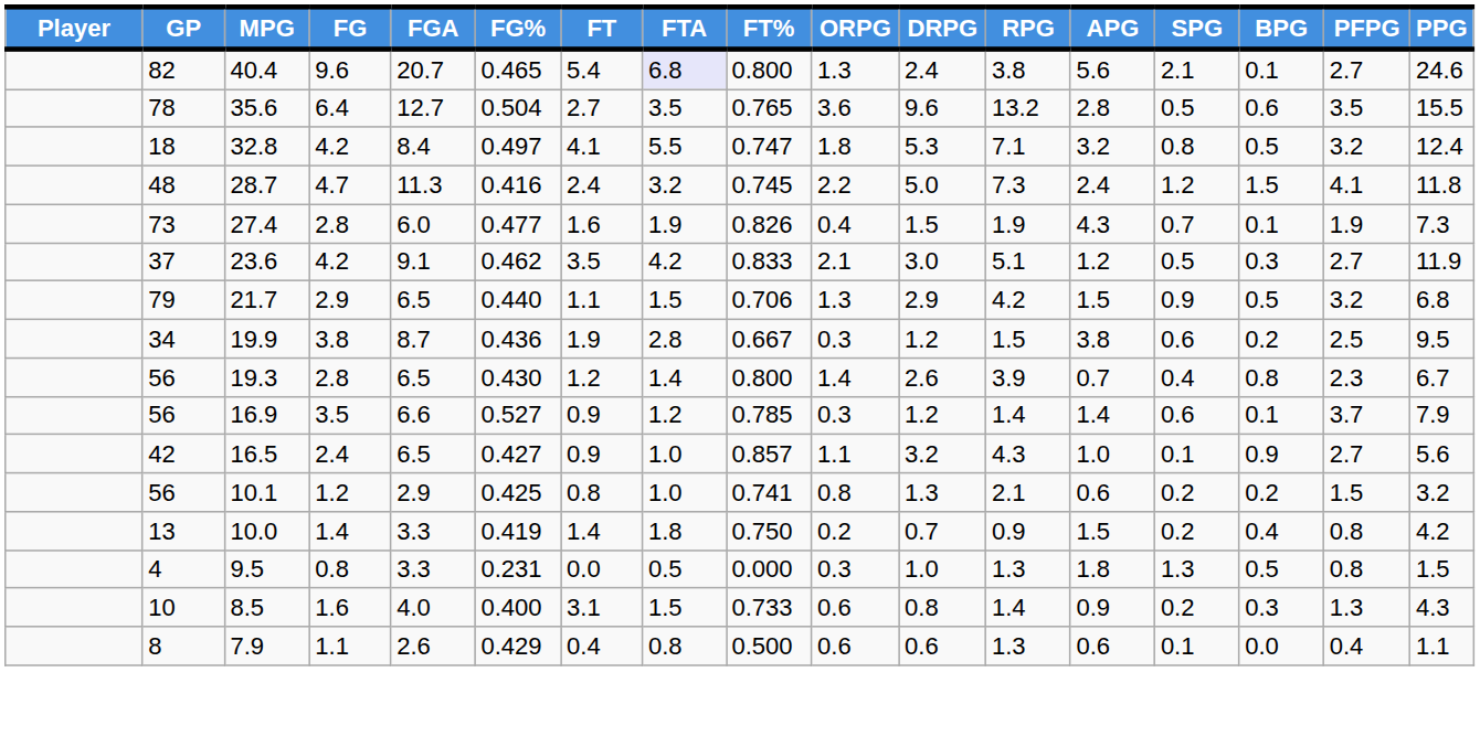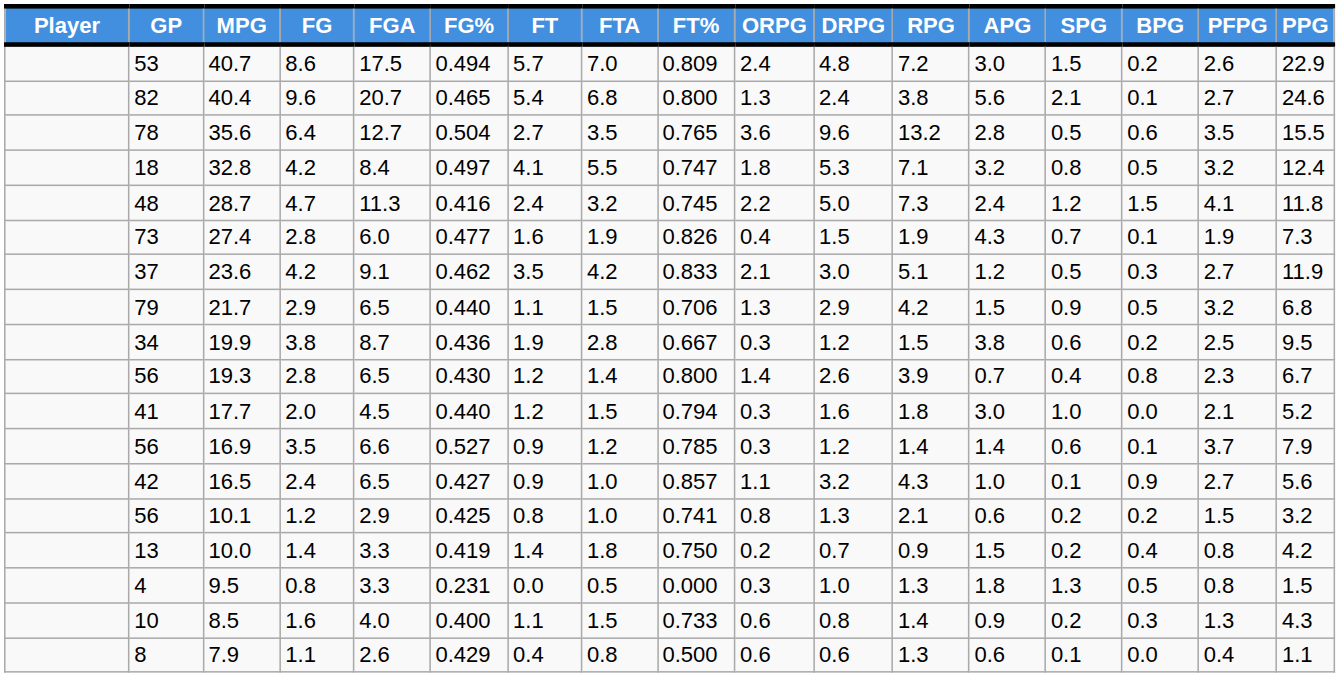 <table class="wikitable sortable" style="font-size: 90%">
 <tr>
 <th style="background: #428FDF; color:#FFFFFF; border-top:#000000 3px solid; border-bottom:#000000 3px solid;"  width="10%">Player</th>
 <th style="background: #428FDF; color:#FFFFFF; border-top:#000000 3px solid; border-bottom:#000000 3px solid;" width="6%">GP</th>
 <th style="background: #428FDF; color:#FFFFFF; border-top:#000000 3px solid; border-bottom:#000000 3px solid;" width="6%">MPG</th>
 <th style="background: #428FDF; color:#FFFFFF; border-top:#000000 3px solid; border-bottom:#000000 3px solid;" width="6%">FG</th>
 <th style="background: #428FDF; color:#FFFFFF; border-top:#000000 3px solid; border-bottom:#000000 3px solid;" width="6%">FGA</th>
 <th style="background: #428FDF; color:#FFFFFF; border-top:#000000 3px solid; border-bottom:#000000 3px solid;" width="6%">FG%</th>
 <th style="background: #428FDF; color:#FFFFFF; border-top:#000000 3px solid; border-bottom:#000000 3px solid;" width="6%">FT</th>
 <th style="background: #428FDF; color:#FFFFFF; border-top:#000000 3px solid; border-bottom:#000000 3px solid;" width="6%">FTA</th>
 <th style="background: #428FDF; color:#FFFFFF; border-top:#000000 3px solid; border-bottom:#000000 3px solid;" width="6%">FT%</th>
 <th style="background: #428FDF; color:#FFFFFF; border-top:#000000 3px solid; border-bottom:#000000 3px solid;" width="6%">ORPG</th>
 <th style="background: #428FDF; color:#FFFFFF; border-top:#000000 3px solid; border-bottom:#000000 3px solid;" width="6%">DRPG</th>
 <th style="background: #428FDF; color:#FFFFFF; border-top:#000000 3px solid; border-bottom:#000000 3px solid;" width="6%">RPG</th>
 <th style="background: #428FDF; color:#FFFFFF; border-top:#000000 3px solid; border-bottom:#000000 3px solid;" width="6%">APG</th>
 <th style="background: #428FDF; color:#FFFFFF; border-top:#000000 3px solid; border-bottom:#000000 3px solid;" width="6%">SPG</th>
 <th style="background: #428FDF; color:#FFFFFF; border-top:#000000 3px solid; border-bottom:#000000 3px solid;" width="6%">BPG</th>
 <th style="background: #428FDF; color:#FFFFFF; border-top:#000000 3px solid; border-bottom:#000000 3px solid;" width="6%">PFPG</th>
 <th style="background: #428FDF; color:#FFFFFF; border-top:#000000 3px solid; border-bottom:#000000 3px solid;" width="6%">PPG</th>
 </tr>
 <tr>
 <td></td>
+<td>53</td>
+<td>40.7</td>
+<td>8.6</td>
+<td>17.5</td>
+<td>0.494</td>
+<td>5.7</td>
+<td>7.0</td>
+<td>0.809</td>
+<td>2.4</td>
+<td>4.8</td>
+<td>7.2</td>
+<td>3.0</td>
+<td>1.5</td>
+<td>0.2</td>
+<td>2.6</td>
+<td>22.9</td>
+</tr>
+<tr>
+<td></td>
 <td>82</td>
 <td>40.4</td>
 <td>9.6</td>
 <td>20.7</td>
 <td>0.465</td>
 <td>5.4</td>
-<td style="background: lavender;">6.8</td>
+<td>6.8</td>
 <td>0.800</td>
 <td>1.3</td>
 <td>2.4</td>
 <td>3.8</td>
 <td>5.6</td>
 <td>2.1</td>
 <td>0.1</td>
 <td>2.7</td>
 <td>24.6</td>
 </tr>
 <tr>
 <td></td>
 <td>78</td>
 <td>35.6</td>
 <td>6.4</td>
 <td>12.7</td>
 <td>0.504</td>
 <td>2.7</td>
 <td>3.5</td>
 <td>0.765</td>
 <td>3.6</td>
 <td>9.6</td>
 <td>13.2</td>
 <td>2.8</td>
 <td>0.5</td>
 <td>0.6</td>
 <td>3.5</td>
 <td>15.5</td>
 </tr>
 <tr>
 <td></td>
 <td>18</td>
 <td>32.8</td>
 <td>4.2</td>
 <td>8.4</td>
 <td>0.497</td>
 <td>4.1</td>
 <td>5.5</td>
 <td>0.747</td>
 <td>1.8</td>
 <td>5.3</td>
 <td>7.1</td>
 <td>3.2</td>
 <td>0.8</td>
 <td>0.5</td>
 <td>3.2</td>
 <td>12.4</td>
 </tr>
 <tr>
 <td></td>
 <td>48</td>
 <td>28.7</td>
 <td>4.7</td>
 <td>11.3</td>
 <td>0.416</td>
 <td>2.4</td>
 <td>3.2</td>
 <td>0.745</td>
 <td>2.2</td>
 <td>5.0</td>
 <td>7.3</td>
 <td>2.4</td>
 <td>1.2</td>
 <td>1.5</td>
 <td>4.1</td>
 <td>11.8</td>
 </tr>
 <tr>
 <td></td>
 <td>73</td>
 <td>27.4</td>
 <td>2.8</td>
 <td>6.0</td>
 <td>0.477</td>
 <td>1.6</td>
 <td>1.9</td>
 <td>0.826</td>
 <td>0.4</td>
 <td>1.5</td>
 <td>1.9</td>
 <td>4.3</td>
 <td>0.7</td>
 <td>0.1</td>
 <td>1.9</td>
 <td>7.3</td>
 </tr>
 <tr>
 <td></td>
 <td>37</td>
 <td>23.6</td>
 <td>4.2</td>
 <td>9.1</td>
 <td>0.462</td>
 <td>3.5</td>
 <td>4.2</td>
 <td>0.833</td>
 <td>2.1</td>
 <td>3.0</td>
 <td>5.1</td>
 <td>1.2</td>
 <td>0.5</td>
 <td>0.3</td>
 <td>2.7</td>
 <td>11.9</td>
 </tr>
 <tr>
 <td></td>
 <td>79</td>
 <td>21.7</td>
 <td>2.9</td>
 <td>6.5</td>
 <td>0.440</td>
 <td>1.1</td>
 <td>1.5</td>
 <td>0.706</td>
 <td>1.3</td>
 <td>2.9</td>
 <td>4.2</td>
 <td>1.5</td>
 <td>0.9</td>
 <td>0.5</td>
 <td>3.2</td>
 <td>6.8</td>
 </tr>
 <tr>
 <td></td>
 <td>34</td>
 <td>19.9</td>
 <td>3.8</td>
 <td>8.7</td>
 <td>0.436</td>
 <td>1.9</td>
 <td>2.8</td>
 <td>0.667</td>
 <td>0.3</td>
 <td>1.2</td>
 <td>1.5</td>
 <td>3.8</td>
 <td>0.6</td>
 <td>0.2</td>
 <td>2.5</td>
 <td>9.5</td>
 </tr>
 <tr>
 <td></td>
 <td>56</td>
 <td>19.3</td>
 <td>2.8</td>
 <td>6.5</td>
 <td>0.430</td>
 <td>1.2</td>
 <td>1.4</td>
 <td>0.800</td>
 <td>1.4</td>
 <td>2.6</td>
 <td>3.9</td>
 <td>0.7</td>
 <td>0.4</td>
 <td>0.8</td>
 <td>2.3</td>
 <td>6.7</td>
 </tr>
 <tr>
 <td></td>
+<td>41</td>
+<td>17.7</td>
+<td>2.0</td>
+<td>4.5</td>
+<td>0.440</td>
+<td>1.2</td>
+<td>1.5</td>
+<td>0.794</td>
+<td>0.3</td>
+<td>1.6</td>
+<td>1.8</td>
+<td>3.0</td>
+<td>1.0</td>
+<td>0.0</td>
+<td>2.1</td>
+<td>5.2</td>
+</tr>
+<tr>
+<td></td>
 <td>56</td>
 <td>16.9</td>
 <td>3.5</td>
 <td>6.6</td>
 <td>0.527</td>
 <td>0.9</td>
 <td>1.2</td>
 <td>0.785</td>
 <td>0.3</td>
 <td>1.2</td>
 <td>1.4</td>
 <td>1.4</td>
 <td>0.6</td>
 <td>0.1</td>
 <td>3.7</td>
 <td>7.9</td>
 </tr>
 <tr>
 <td></td>
 <td>42</td>
 <td>16.5</td>
 <td>2.4</td>
 <td>6.5</td>
 <td>0.427</td>
 <td>0.9</td>
 <td>1.0</td>
 <td>0.857</td>
 <td>1.1</td>
 <td>3.2</td>
 <td>4.3</td>
 <td>1.0</td>
 <td>0.1</td>
 <td>0.9</td>
 <td>2.7</td>
 <td>5.6</td>
 </tr>
 <tr>
 <td></td>
 <td>56</td>
 <td>10.1</td>
 <td>1.2</td>
 <td>2.9</td>
 <td>0.425</td>
 <td>0.8</td>
 <td>1.0</td>
 <td>0.741</td>
 <td>0.8</td>
 <td>1.3</td>
 <td>2.1</td>
 <td>0.6</td>
 <td>0.2</td>
 <td>0.2</td>
 <td>1.5</td>
 <td>3.2</td>
 </tr>
 <tr>
 <td></td>
 <td>13</td>
 <td>10.0</td>
 <td>1.4</td>
 <td>3.3</td>
 <td>0.419</td>
 <td>1.4</td>
 <td>1.8</td>
 <td>0.750</td>
 <td>0.2</td>
 <td>0.7</td>
 <td>0.9</td>
 <td>1.5</td>
 <td>0.2</td>
 <td>0.4</td>
 <td>0.8</td>
 <td>4.2</td>
 </tr>
 <tr>
 <td></td>
 <td>4</td>
 <td>9.5</td>
 <td>0.8</td>
 <td>3.3</td>
 <td>0.231</td>
 <td>0.0</td>
 <td>0.5</td>
 <td>0.000</td>
 <td>0.3</td>
 <td>1.0</td>
 <td>1.3</td>
 <td>1.8</td>
 <td>1.3</td>
 <td>0.5</td>
 <td>0.8</td>
 <td>1.5</td>
 </tr>
 <tr>
 <td></td>
 <td>10</td>
 <td>8.5</td>
 <td>1.6</td>
 <td>4.0</td>
 <td>0.400</td>
-<td>3.1</td>
+<td>1.1</td>
 <td>1.5</td>
 <td>0.733</td>
 <td>0.6</td>
 <td>0.8</td>
 <td>1.4</td>
 <td>0.9</td>
 <td>0.2</td>
 <td>0.3</td>
 <td>1.3</td>
 <td>4.3</td>
 </tr>
 <tr>
 <td></td>
 <td>8</td>
 <td>7.9</td>
 <td>1.1</td>
 <td>2.6</td>
 <td>0.429</td>
 <td>0.4</td>
 <td>0.8</td>
 <td>0.500</td>
 <td>0.6</td>
 <td>0.6</td>
 <td>1.3</td>
 <td>0.6</td>
 <td>0.1</td>
 <td>0.0</td>
 <td>0.4</td>
 <td>1.1</td>
 </tr>
 </table>
